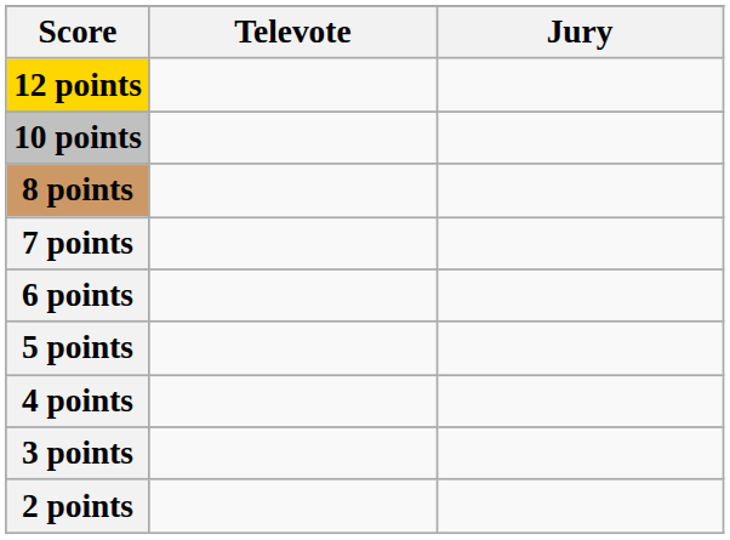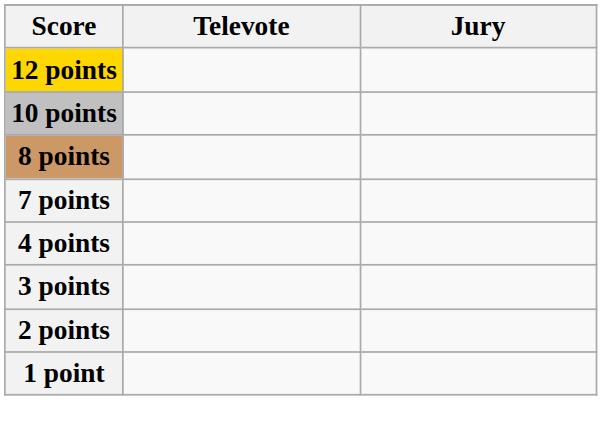 <table class="wikitable">
 <tr>
 </tr>
 <tr>
 <th scope="col" width="20%">Score</th>
 <th scope="col" width="40%">Televote</th>
 <th scope="col" width="40%">Jury</th>
 </tr>
 <tr>
 <th scope="row" style="background:gold">12 points</th>
 <td></td>
 <td></td>
 </tr>
 <tr>
 <th scope="row" style="Background:silver">10 points</th>
 <td></td>
 <td></td>
 </tr>
 <tr>
 <th scope="row" style="Background:#CC9966">8 points</th>
 <td></td>
 <td></td>
 </tr>
 <tr>
 <th scope="row">7 points</th>
 <td></td>
 <td></td>
 </tr>
 <tr>
-<th scope="row">6 points</th>
-<td></td>
-<td></td>
-</tr>
-<tr>
-<th scope="row">5 points</th>
-<td></td>
-<td></td>
-</tr>
-<tr>
 <th scope="row">4 points</th>
 <td></td>
 <td></td>
 </tr>
 <tr>
 <th scope="row">3 points</th>
 <td></td>
 <td></td>
 </tr>
 <tr>
 <th scope="row">2 points</th>
 <td></td>
 <td></td>
 </tr>
+<tr>
+<th scope="row">1 point</th>
+<td></td>
+<td></td>
+</tr>
 </table>
